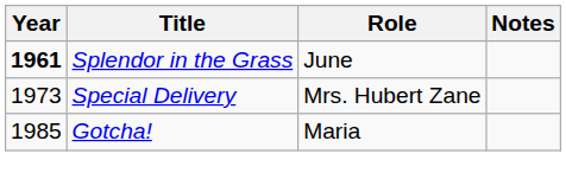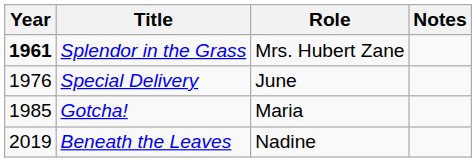 <table class="wikitable">
 <tr>
 <th>Year</th>
 <th>Title</th>
 <th>Role</th>
 <th>Notes</th>
 </tr>
 <tr>
 <td><strong>1961</strong></td>
 <td><em><a href='#'>Splendor in the Grass</a></em></td>
-<td>June</td>
+<td>Mrs. Hubert Zane</td>
 <td></td>
 </tr>
 <tr>
-<td>1973</td>
+<td>1976</td>
 <td><em><a href='#'>Special Delivery</a></em></td>
-<td>Mrs. Hubert Zane</td>
+<td>June</td>
 <td></td>
 </tr>
 <tr>
 <td>1985</td>
 <td><em><a href='#'>Gotcha!</a></em></td>
 <td>Maria</td>
 <td></td>
 </tr>
+<tr>
+<td>2019</td>
+<td><em><a href='#'>Beneath the Leaves</a></em></td>
+<td>Nadine</td>
+<td></td>
+</tr>
 </table>
